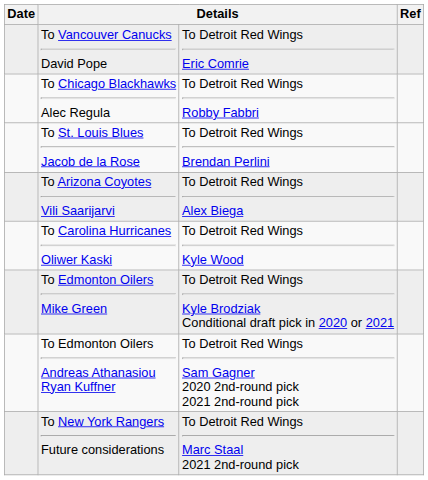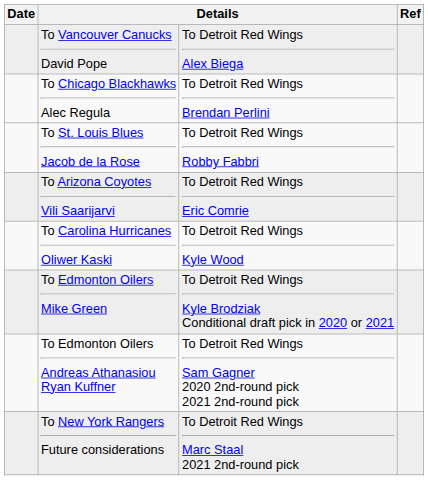 <table class="wikitable">
 <tr>
 <th>Date</th>
 <th colspan="2">Details</th>
 <th>Ref</th>
 </tr>
 <tr style="background:#eee;">
 <td></td>
 <td valign="top">To <a href='#'>Vancouver Canucks</a><hr>David Pope</td>
-<td valign="top">To Detroit Red Wings<hr><a href='#'>Eric Comrie</a></td>
+<td valign="top">To Detroit Red Wings<hr><a href='#'>Alex Biega</a></td>
 <td></td>
 </tr>
 <tr>
 <td></td>
 <td valign="top">To <a href='#'>Chicago Blackhawks</a><hr>Alec Regula</td>
-<td valign="top">To Detroit Red Wings<hr><a href='#'>Robby Fabbri</a></td>
+<td valign="top">To Detroit Red Wings<hr><a href='#'>Brendan Perlini</a></td>
 <td></td>
 </tr>
 <tr>
 <td></td>
 <td valign="top">To <a href='#'>St. Louis Blues</a><hr><a href='#'>Jacob de la Rose</a></td>
-<td valign="top">To Detroit Red Wings<hr><a href='#'>Brendan Perlini</a></td>
+<td valign="top">To Detroit Red Wings<hr><a href='#'>Robby Fabbri</a></td>
 <td></td>
 </tr>
 <tr style="background:#eee;">
 <td></td>
 <td valign="top">To <a href='#'>Arizona Coyotes</a><hr><a href='#'>Vili Saarijarvi</a></td>
-<td valign="top">To Detroit Red Wings<hr><a href='#'>Alex Biega</a></td>
+<td valign="top">To Detroit Red Wings<hr><a href='#'>Eric Comrie</a></td>
 <td></td>
 </tr>
 <tr>
 <td></td>
 <td valign="top">To <a href='#'>Carolina Hurricanes</a><hr><a href='#'>Oliwer Kaski</a></td>
 <td valign="top">To Detroit Red Wings<hr><a href='#'>Kyle Wood</a></td>
 <td></td>
 </tr>
 <tr style="background:#eee;">
 <td></td>
 <td valign="top">To <a href='#'>Edmonton Oilers</a><hr><a href='#'>Mike Green</a></td>
 <td valign="top">To Detroit Red Wings<hr><a href='#'>Kyle Brodziak</a><br>Conditional draft pick in <a href='#'>2020</a> or <a href='#'>2021</a></td>
 <td></td>
 </tr>
 <tr>
 <td></td>
 <td valign="top">To Edmonton Oilers<hr><a href='#'>Andreas Athanasiou</a><br><a href='#'>Ryan Kuffner</a></td>
 <td valign="top">To Detroit Red Wings<hr><a href='#'>Sam Gagner</a><br>2020 2nd-round pick<br>2021 2nd-round pick</td>
 <td></td>
 </tr>
 <tr style="background:#eee;">
 <td></td>
 <td valign="top">To <a href='#'>New York Rangers</a><hr>Future considerations</td>
 <td valign="top">To Detroit Red Wings<hr><a href='#'>Marc Staal</a><br>2021 2nd-round pick</td>
 <td></td>
 </tr>
 </table>
